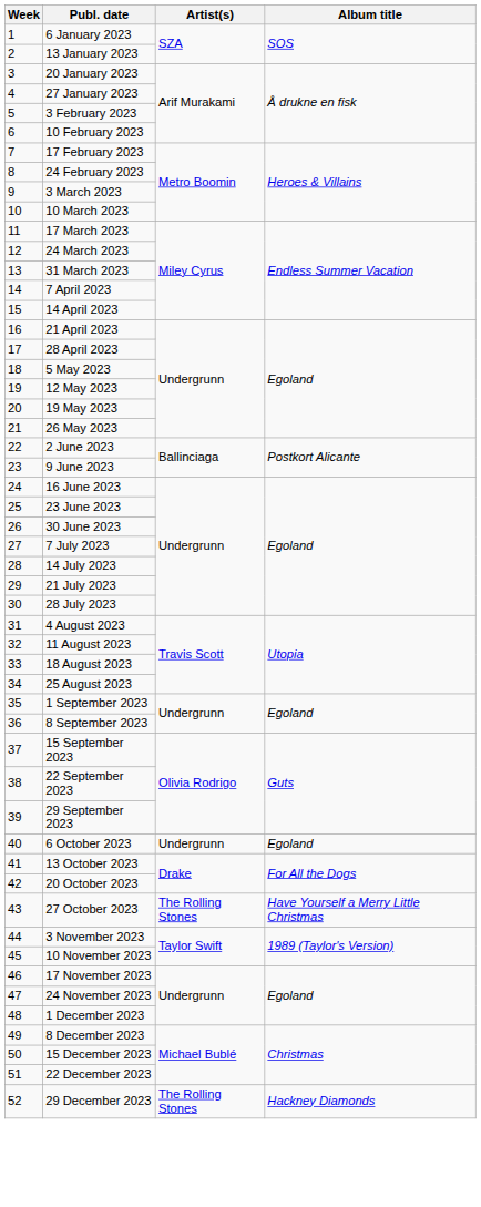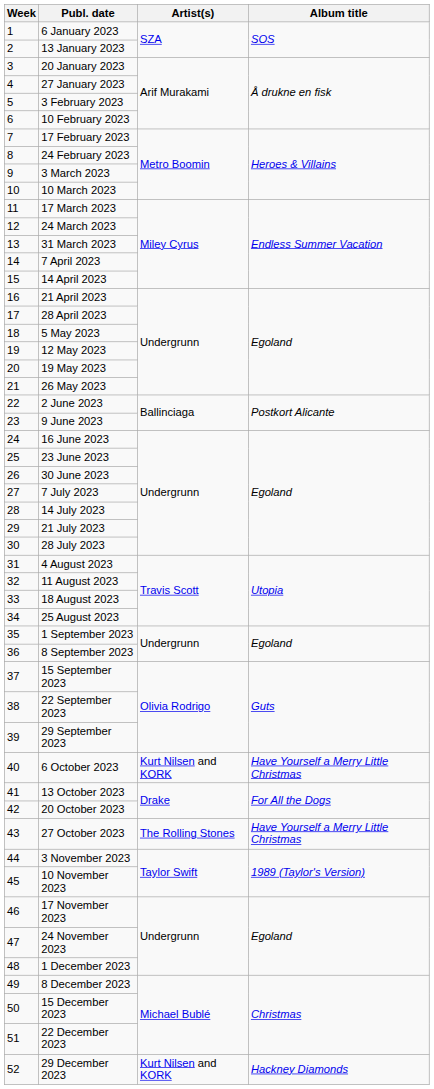 <table class="wikitable">
 <tr>
 <th>Week</th>
 <th>Publ. date</th>
 <th>Artist(s)</th>
 <th>Album title</th>
 </tr>
 <tr>
 <td>1</td>
 <td>6 January 2023</td>
 <td rowspan="2"><a href='#'>SZA</a></td>
 <td rowspan="2"><em><a href='#'>SOS</a></em></td>
 </tr>
 <tr>
 <td>2</td>
 <td>13 January 2023</td>
 </tr>
 <tr>
 <td>3</td>
 <td>20 January 2023</td>
 <td rowspan="4">Arif Murakami</td>
 <td rowspan="4"><em>Å drukne en fisk</em></td>
 </tr>
 <tr>
 <td>4</td>
 <td>27 January 2023</td>
 </tr>
 <tr>
 <td>5</td>
 <td>3 February 2023</td>
 </tr>
 <tr>
 <td>6</td>
 <td>10 February 2023</td>
 </tr>
 <tr>
 <td>7</td>
 <td>17 February 2023</td>
 <td rowspan="4"><a href='#'>Metro Boomin</a></td>
 <td rowspan="4"><em><a href='#'>Heroes & Villains</a></em></td>
 </tr>
 <tr>
 <td>8</td>
 <td>24 February 2023</td>
 </tr>
 <tr>
 <td>9</td>
 <td>3 March 2023</td>
 </tr>
 <tr>
 <td>10</td>
 <td>10 March 2023</td>
 </tr>
 <tr>
 <td>11</td>
 <td>17 March 2023</td>
 <td rowspan="5"><a href='#'>Miley Cyrus</a></td>
 <td rowspan="5"><em><a href='#'>Endless Summer Vacation</a></em></td>
 </tr>
 <tr>
 <td>12</td>
 <td>24 March 2023</td>
 </tr>
 <tr>
 <td>13</td>
 <td>31 March 2023</td>
 </tr>
 <tr>
 <td>14</td>
 <td>7 April 2023</td>
 </tr>
 <tr>
 <td>15</td>
 <td>14 April 2023</td>
 </tr>
 <tr>
 <td>16</td>
 <td>21 April 2023</td>
 <td rowspan="6">Undergrunn</td>
 <td rowspan="6"><em>Egoland</em></td>
 </tr>
 <tr>
 <td>17</td>
 <td>28 April 2023</td>
 </tr>
 <tr>
 <td>18</td>
 <td>5 May 2023</td>
 </tr>
 <tr>
 <td>19</td>
 <td>12 May 2023</td>
 </tr>
 <tr>
 <td>20</td>
 <td>19 May 2023</td>
 </tr>
 <tr>
 <td>21</td>
 <td>26 May 2023</td>
 </tr>
 <tr>
 <td>22</td>
 <td>2 June 2023</td>
 <td rowspan="2">Ballinciaga</td>
 <td rowspan="2"><em>Postkort Alicante</em></td>
 </tr>
 <tr>
 <td>23</td>
 <td>9 June 2023</td>
 </tr>
 <tr>
 <td>24</td>
 <td>16 June 2023</td>
 <td rowspan="7">Undergrunn</td>
 <td rowspan="7"><em>Egoland</em></td>
 </tr>
 <tr>
 <td>25</td>
 <td>23 June 2023</td>
 </tr>
 <tr>
 <td>26</td>
 <td>30 June 2023</td>
 </tr>
 <tr>
 <td>27</td>
 <td>7 July 2023</td>
 </tr>
 <tr>
 <td>28</td>
 <td>14 July 2023</td>
 </tr>
 <tr>
 <td>29</td>
 <td>21 July 2023</td>
 </tr>
 <tr>
 <td>30</td>
 <td>28 July 2023</td>
 </tr>
 <tr>
 <td>31</td>
 <td>4 August 2023</td>
 <td rowspan="4"><a href='#'>Travis Scott</a></td>
 <td rowspan="4"><em><a href='#'>Utopia</a></em></td>
 </tr>
 <tr>
 <td>32</td>
 <td>11 August 2023</td>
 </tr>
 <tr>
 <td>33</td>
 <td>18 August 2023</td>
 </tr>
 <tr>
 <td>34</td>
 <td>25 August 2023</td>
 </tr>
 <tr>
 <td>35</td>
 <td>1 September 2023</td>
 <td rowspan="2">Undergrunn</td>
 <td rowspan="2"><em>Egoland</em></td>
 </tr>
 <tr>
 <td>36</td>
 <td>8 September 2023</td>
 </tr>
 <tr>
 <td>37</td>
 <td>15 September 2023</td>
 <td rowspan="3"><a href='#'>Olivia Rodrigo</a></td>
 <td rowspan="3"><em><a href='#'>Guts</a></em></td>
 </tr>
 <tr>
 <td>38</td>
 <td>22 September 2023</td>
 </tr>
 <tr>
 <td>39</td>
 <td>29 September 2023</td>
 </tr>
 <tr>
 <td>40</td>
 <td>6 October 2023</td>
-<td>Undergrunn</td>
-<td><em>Egoland</em></td>
+<td><a href='#'>Kurt Nilsen</a> and <a href='#'>KORK</a></td>
+<td><em><a href='#'>Have Yourself a Merry Little Christmas</a></em></td>
 </tr>
 <tr>
 <td>41</td>
 <td>13 October 2023</td>
 <td rowspan="2"><a href='#'>Drake</a></td>
 <td rowspan="2"><em><a href='#'>For All the Dogs</a></em></td>
 </tr>
 <tr>
 <td>42</td>
 <td>20 October 2023</td>
 </tr>
 <tr>
 <td>43</td>
 <td>27 October 2023</td>
 <td><a href='#'>The Rolling Stones</a></td>
 <td><em><a href='#'>Have Yourself a Merry Little Christmas</a></em></td>
 </tr>
 <tr>
 <td>44</td>
 <td>3 November 2023</td>
 <td rowspan="2"><a href='#'>Taylor Swift</a></td>
 <td rowspan="2"><em><a href='#'>1989 (Taylor's Version)</a></em></td>
 </tr>
 <tr>
 <td>45</td>
 <td>10 November 2023</td>
 </tr>
 <tr>
 <td>46</td>
 <td>17 November 2023</td>
 <td rowspan="3">Undergrunn</td>
 <td rowspan="3"><em>Egoland</em></td>
 </tr>
 <tr>
 <td>47</td>
 <td>24 November 2023</td>
 </tr>
 <tr>
 <td>48</td>
 <td>1 December 2023</td>
 </tr>
 <tr>
 <td>49</td>
 <td>8 December 2023</td>
 <td rowspan="3"><a href='#'>Michael Bublé</a></td>
 <td rowspan="3"><em><a href='#'>Christmas</a></em></td>
 </tr>
 <tr>
 <td>50</td>
 <td>15 December 2023</td>
 </tr>
 <tr>
 <td>51</td>
 <td>22 December 2023</td>
 </tr>
 <tr>
 <td>52</td>
 <td>29 December 2023</td>
-<td><a href='#'>The Rolling Stones</a></td>
+<td><a href='#'>Kurt Nilsen</a> and <a href='#'>KORK</a></td>
 <td><em><a href='#'>Hackney Diamonds</a></em></td>
 </tr>
 </table>
